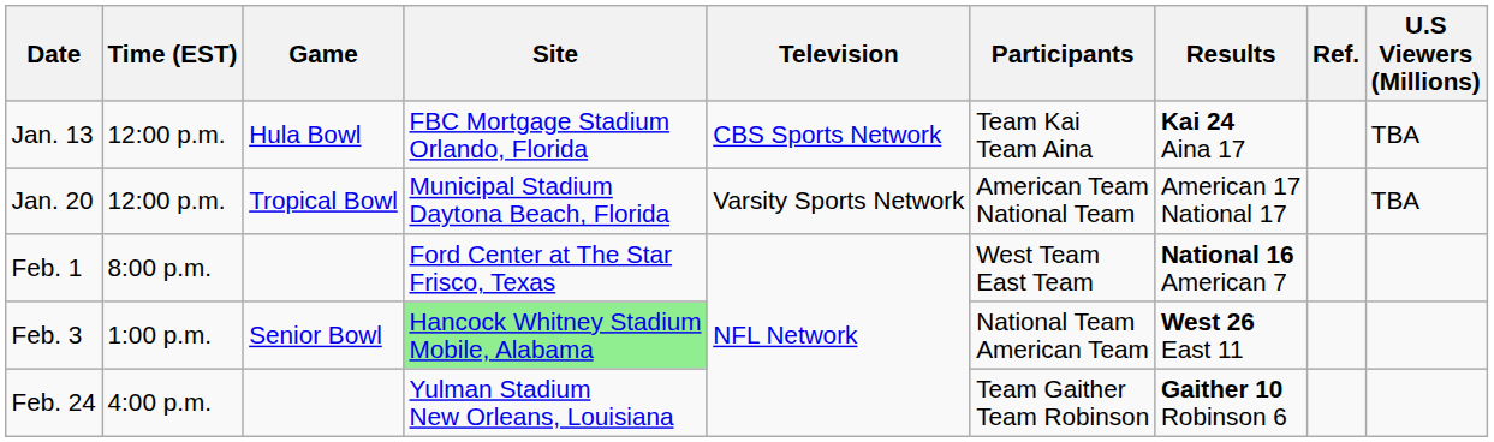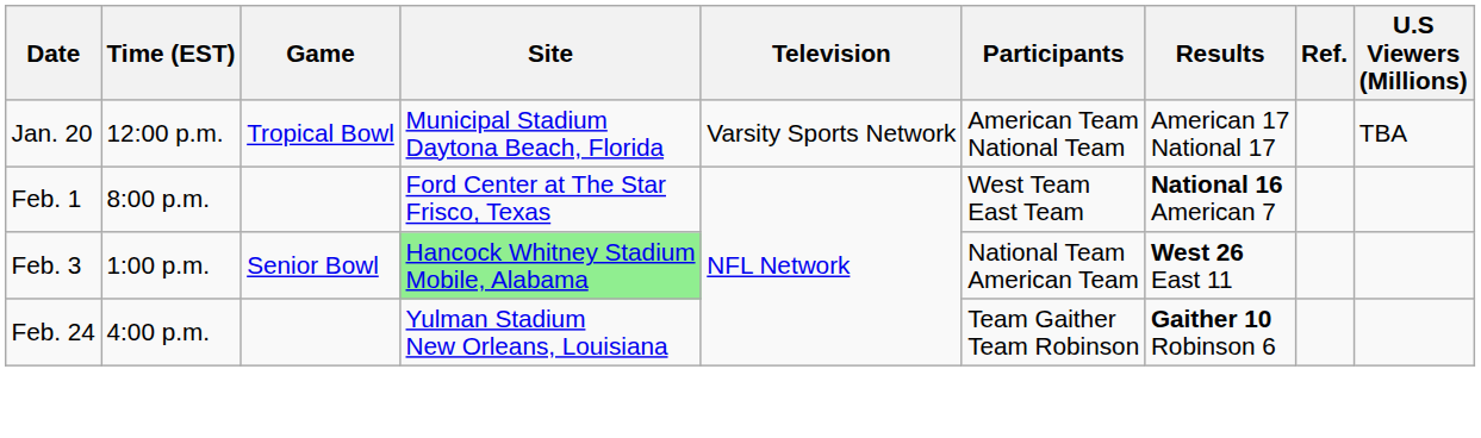 <table class="wikitable" style="font-size:90%">
 <tr>
 <th>Date</th>
 <th>Time (EST)</th>
 <th>Game</th>
 <th>Site</th>
 <th>Television</th>
 <th>Participants</th>
 <th>Results</th>
 <th>Ref.</th>
 <th>U.S<br>Viewers<br>(Millions)</th>
-</tr>
-<tr>
-<td>Jan. 13</td>
-<td>12:00 p.m.</td>
-<td><a href='#'>Hula Bowl</a></td>
-<td><a href='#'>FBC Mortgage Stadium</a><br><a href='#'>Orlando, Florida</a></td>
-<td><a href='#'>CBS Sports Network</a></td>
-<td>Team Kai<br>Team Aina</td>
-<td><strong>Kai 24</strong><br>Aina 17</td>
-<td></td>
-<td>TBA</td>
 </tr>
 <tr>
 <td>Jan. 20</td>
 <td>12:00 p.m.</td>
 <td><a href='#'>Tropical Bowl</a></td>
 <td><a href='#'>Municipal Stadium</a><br><a href='#'>Daytona Beach, Florida</a></td>
 <td>Varsity Sports Network</td>
 <td>American Team<br>National Team</td>
 <td>American 17<br>National 17</td>
 <td></td>
 <td>TBA</td>
 </tr>
 <tr>
 <td>Feb. 1</td>
 <td>8:00 p.m.</td>
 <td></td>
 <td><a href='#'>Ford Center at The Star</a><br><a href='#'>Frisco, Texas</a></td>
 <td rowspan=3><a href='#'>NFL Network</a></td>
 <td>West Team<br>East Team</td>
 <td><strong>National 16</strong><br>American 7</td>
 <td></td>
 <td></td>
 </tr>
 <tr>
 <td>Feb. 3</td>
 <td>1:00 p.m.</td>
 <td><a href='#'>Senior Bowl</a></td>
 <td style="background: lightgreen;"><a href='#'>Hancock Whitney Stadium</a><br><a href='#'>Mobile, Alabama</a></td>
 <td>National Team<br>American Team</td>
 <td><strong>West 26</strong><br>East 11</td>
 <td></td>
 <td></td>
 </tr>
 <tr>
 <td>Feb. 24</td>
 <td>4:00 p.m.</td>
 <td></td>
 <td><a href='#'>Yulman Stadium</a><br><a href='#'>New Orleans, Louisiana</a></td>
 <td>Team Gaither<br>Team Robinson</td>
 <td><strong>Gaither 10</strong> <br>Robinson 6</td>
 <td></td>
 <td></td>
 </tr>
 </table>
